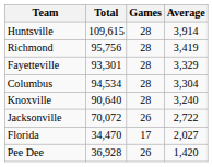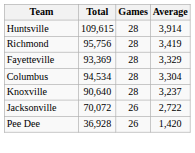 <table class="wikitable">
 <tr>
 <th width="40%">Team</th>
 <th>Total</th>
 <th>Games</th>
 <th>Average</th>
 </tr>
 <tr align=center>
 <td align=left>Huntsville</td>
 <td>109,615</td>
 <td>28</td>
 <td>3,914</td>
 </tr>
 <tr align=center>
 <td align=left>Richmond</td>
 <td>95,756</td>
 <td>28</td>
 <td>3,419</td>
 </tr>
 <tr align=center>
 <td align=left>Fayetteville</td>
-<td>93,301</td>
+<td>93,369</td>
 <td>28</td>
 <td>3,329</td>
 </tr>
 <tr align=center>
 <td align=left>Columbus</td>
 <td>94,534</td>
 <td>28</td>
 <td>3,304</td>
 </tr>
 <tr align=center>
 <td align=left>Knoxville</td>
 <td>90,640</td>
 <td>28</td>
-<td>3,240</td>
+<td>3,237</td>
 </tr>
 <tr align=center>
 <td align=left>Jacksonville</td>
 <td>70,072</td>
 <td>26</td>
 <td>2,722</td>
 </tr>
 <tr align=center>
-<td align=left>Florida</td>
-<td>34,470</td>
-<td>17</td>
-<td>2,027</td>
-</tr>
-<tr align=center>
 <td align=left>Pee Dee</td>
 <td>36,928</td>
 <td>26</td>
 <td>1,420</td>
 </tr>
 </table>
